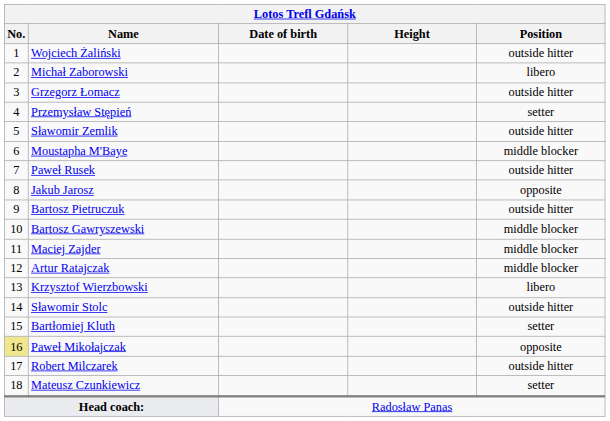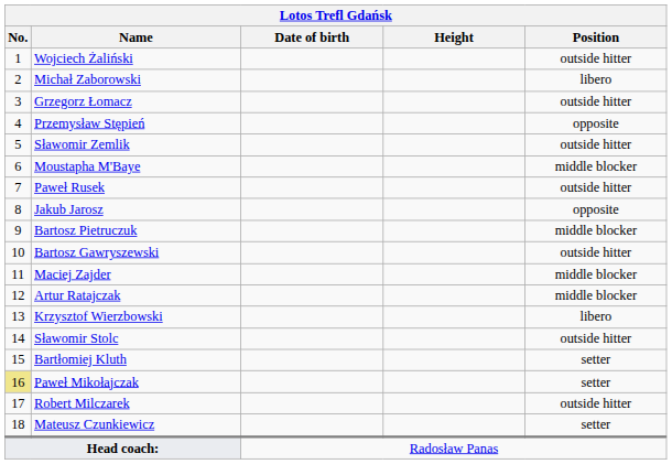 <table class="wikitable collapsible collapsed" style="font-size:100%; text-align:center">
 <tr>
 <th colspan=5 style="width:30em"><a href='#'>Lotos Trefl Gdańsk</a></th>
 </tr>
 <tr>
 <th>No.</th>
 <th style="width:15em">Name</th>
 <th style="width:10em">Date of birth</th>
 <th style="width:10em">Height</th>
 <th style="width:10em">Position</th>
 </tr>
 <tr>
 <td>1</td>
 <td align=left> <a href='#'>Wojciech Żaliński</a></td>
 <td align=right></td>
 <td></td>
 <td>outside hitter</td>
 </tr>
 <tr>
 <td>2</td>
 <td align=left> <a href='#'>Michał Zaborowski</a></td>
 <td align=right></td>
 <td></td>
 <td>libero</td>
 </tr>
 <tr>
 <td>3</td>
 <td align=left> <a href='#'>Grzegorz Łomacz</a></td>
 <td align=right></td>
 <td></td>
 <td>outside hitter</td>
 </tr>
 <tr>
 <td>4</td>
 <td align=left> <a href='#'>Przemysław Stępień</a></td>
 <td align=right></td>
 <td></td>
-<td>setter</td>
+<td>opposite</td>
 </tr>
 <tr>
 <td>5</td>
 <td align=left> <a href='#'>Sławomir Zemlik</a></td>
 <td align=right></td>
 <td></td>
 <td>outside hitter</td>
 </tr>
 <tr>
 <td>6</td>
 <td align=left> <a href='#'>Moustapha M'Baye</a></td>
 <td align=right></td>
 <td></td>
 <td>middle blocker</td>
 </tr>
 <tr>
 <td>7</td>
 <td align=left> <a href='#'>Paweł Rusek</a></td>
 <td align=right></td>
 <td></td>
 <td>outside hitter</td>
 </tr>
 <tr>
 <td>8</td>
 <td align=left> <a href='#'>Jakub Jarosz</a></td>
 <td align=right></td>
 <td></td>
 <td>opposite</td>
 </tr>
 <tr>
 <td>9</td>
 <td align=left> <a href='#'>Bartosz Pietruczuk</a></td>
 <td align=right></td>
 <td></td>
-<td>outside hitter</td>
+<td>middle blocker</td>
 </tr>
 <tr>
 <td>10</td>
 <td align=left> <a href='#'>Bartosz Gawryszewski</a></td>
 <td align=right></td>
 <td></td>
-<td>middle blocker</td>
+<td>outside hitter</td>
 </tr>
 <tr>
 <td>11</td>
 <td align=left> <a href='#'>Maciej Zajder</a></td>
 <td align=right></td>
 <td></td>
 <td>middle blocker</td>
 </tr>
 <tr>
 <td>12</td>
 <td align=left> <a href='#'>Artur Ratajczak</a></td>
 <td align=right></td>
 <td></td>
 <td>middle blocker</td>
 </tr>
 <tr>
 <td>13</td>
 <td align=left> <a href='#'>Krzysztof Wierzbowski</a></td>
 <td align=right></td>
 <td></td>
 <td>libero</td>
 </tr>
 <tr>
 <td>14</td>
 <td align=left> <a href='#'>Sławomir Stolc</a></td>
 <td align=right></td>
 <td></td>
 <td>outside hitter</td>
 </tr>
 <tr>
 <td>15</td>
 <td align=left> <a href='#'>Bartłomiej Kluth</a></td>
 <td align=right></td>
 <td></td>
 <td>setter</td>
 </tr>
 <tr>
 <td style="background: khaki;">16</td>
 <td align=left> <a href='#'>Paweł Mikołajczak</a></td>
 <td align=right></td>
 <td></td>
-<td>opposite</td>
+<td>setter</td>
 </tr>
 <tr>
 <td>17</td>
 <td align=left> <a href='#'>Robert Milczarek</a></td>
 <td align=right></td>
 <td></td>
 <td>outside hitter</td>
 </tr>
 <tr>
 <td>18</td>
 <td align=left> <a href='#'>Mateusz Czunkiewicz</a></td>
 <td align=right></td>
 <td></td>
 <td>setter</td>
 </tr>
 <tr style="border-top: 3px solid grey">
 <td colspan=2 style="background:#EAECF0"><strong>Head coach:</strong></td>
 <td colspan=3> <a href='#'>Radosław Panas</a></td>
 </tr>
 </table>
